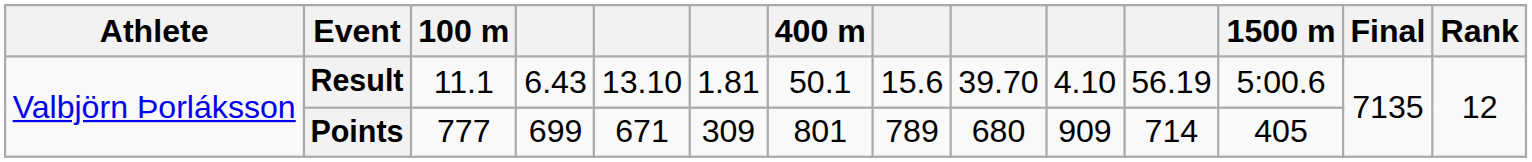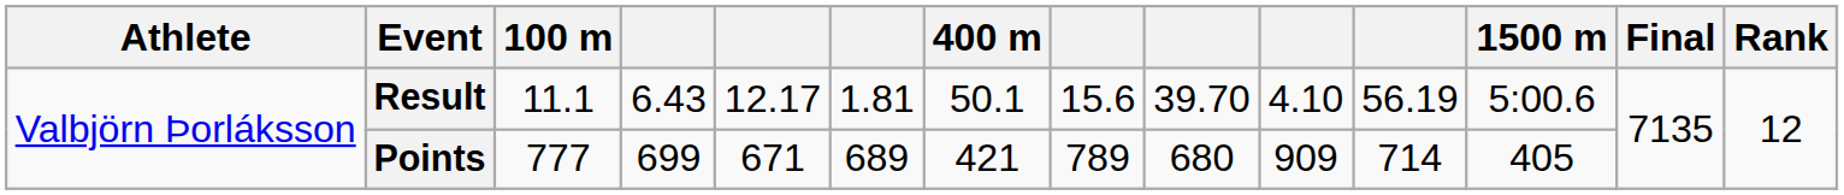 <table class="wikitable" style="font-size:90%">
 <tr>
 <th>Athlete</th>
 <th>Event</th>
 <th>100 m</th>
 <th></th>
 <th></th>
 <th></th>
 <th>400 m</th>
 <th></th>
 <th></th>
 <th></th>
 <th></th>
 <th>1500 m</th>
 <th>Final</th>
 <th>Rank</th>
 </tr>
 <tr align=center>
 <td align=left rowspan=2><a href='#'>Valbjörn Þorláksson</a></td>
 <th style="font-size:95%">Result</th>
 <td>11.1</td>
 <td>6.43</td>
-<td>13.10</td>
+<td>12.17</td>
 <td>1.81</td>
 <td>50.1</td>
 <td>15.6</td>
 <td>39.70</td>
 <td>4.10</td>
 <td>56.19</td>
 <td>5:00.6</td>
 <td rowspan=2>7135</td>
 <td rowspan=2>12</td>
 </tr>
 <tr align=center>
 <th style="font-size:95%">Points</th>
 <td>777</td>
 <td>699</td>
 <td>671</td>
-<td>309</td>
-<td>801</td>
+<td>689</td>
+<td>421</td>
 <td>789</td>
 <td>680</td>
 <td>909</td>
 <td>714</td>
 <td>405</td>
 </tr>
 </table>
